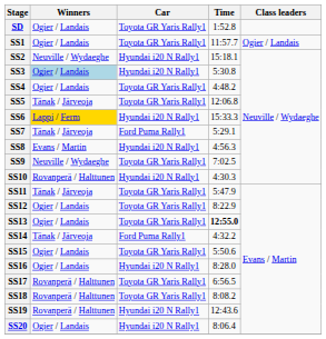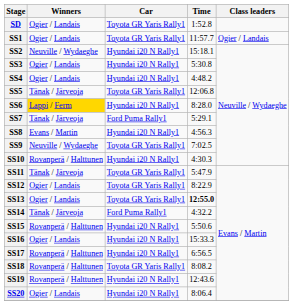 <table class="wikitable" style="font-size:85%">
 <tr>
 <th>Stage</th>
 <th>Winners</th>
 <th>Car</th>
 <th>Time</th>
 <th>Class leaders</th>
 </tr>
 <tr>
 <th><a href='#'>SD</a></th>
 <td><a href='#'>Ogier</a> / <a href='#'>Landais</a></td>
 <td><a href='#'>Toyota GR Yaris Rally1</a></td>
 <td align="center">1:52.8</td>
 <td></td>
 </tr>
 <tr>
 <th>SS1</th>
 <td><a href='#'>Ogier</a> / <a href='#'>Landais</a></td>
 <td><a href='#'>Toyota GR Yaris Rally1</a></td>
 <td align="center">11:57.7</td>
 <td><a href='#'>Ogier</a> / <a href='#'>Landais</a></td>
 </tr>
 <tr>
 <th>SS2</th>
 <td><a href='#'>Neuville</a> / <a href='#'>Wydaeghe</a></td>
 <td><a href='#'>Hyundai i20 N Rally1</a></td>
 <td align="center">15:18.1</td>
 <td rowspan="9"><a href='#'>Neuville</a> / <a href='#'>Wydaeghe</a></td>
 </tr>
 <tr>
 <th>SS3</th>
-<td style="background: lightblue;"><a href='#'>Ogier</a> / <a href='#'>Landais</a></td>
+<td><a href='#'>Ogier</a> / <a href='#'>Landais</a></td>
 <td><a href='#'>Hyundai i20 N Rally1</a></td>
 <td align="center">5:30.8</td>
 </tr>
 <tr>
 <th>SS4</th>
 <td><a href='#'>Ogier</a> / <a href='#'>Landais</a></td>
-<td><a href='#'>Toyota GR Yaris Rally1</a></td>
+<td><a href='#'>Hyundai i20 N Rally1</a></td>
 <td align="center">4:48.2</td>
 </tr>
 <tr>
 <th>SS5</th>
 <td><a href='#'>Tänak</a> / <a href='#'>Järveoja</a></td>
 <td><a href='#'>Toyota GR Yaris Rally1</a></td>
 <td align="center">12:06.8</td>
 </tr>
 <tr>
 <th>SS6</th>
 <td style="background: gold;"><a href='#'>Lappi</a> / <a href='#'>Ferm</a></td>
 <td><a href='#'>Hyundai i20 N Rally1</a></td>
-<td align="center">15:33.3</td>
+<td align="center">8:28.0</td>
 </tr>
 <tr>
 <th>SS7</th>
 <td><a href='#'>Tänak</a> / <a href='#'>Järveoja</a></td>
 <td><a href='#'>Ford Puma Rally1</a></td>
 <td align="center">5:29.1</td>
 </tr>
 <tr>
 <th>SS8</th>
 <td><a href='#'>Evans</a> / <a href='#'>Martin</a></td>
 <td><a href='#'>Hyundai i20 N Rally1</a></td>
 <td align="center">4:56.3</td>
 </tr>
 <tr>
 <th>SS9</th>
 <td><a href='#'>Neuville</a> / <a href='#'>Wydaeghe</a></td>
 <td><a href='#'>Toyota GR Yaris Rally1</a></td>
 <td align="center">7:02.5</td>
 </tr>
 <tr>
 <th>SS10</th>
 <td><a href='#'>Rovanperä</a> / <a href='#'>Halttunen</a></td>
 <td><a href='#'>Hyundai i20 N Rally1</a></td>
 <td align="center">4:30.3</td>
 </tr>
 <tr>
 <th>SS11</th>
 <td><a href='#'>Tänak</a> / <a href='#'>Järveoja</a></td>
 <td><a href='#'>Toyota GR Yaris Rally1</a></td>
 <td align="center">5:47.9</td>
 <td rowspan="10"><a href='#'>Evans</a> / <a href='#'>Martin</a></td>
 </tr>
 <tr>
 <th>SS12</th>
 <td><a href='#'>Ogier</a> / <a href='#'>Landais</a></td>
 <td><a href='#'>Toyota GR Yaris Rally1</a></td>
 <td align="center">8:22.9</td>
 </tr>
 <tr>
 <th>SS13</th>
 <td><a href='#'>Ogier</a> / <a href='#'>Landais</a></td>
 <td><a href='#'>Toyota GR Yaris Rally1</a></td>
 <td align="center"><strong>12:55.0</strong></td>
 </tr>
 <tr>
 <th>SS14</th>
 <td><a href='#'>Tänak</a> / <a href='#'>Järveoja</a></td>
 <td><a href='#'>Ford Puma Rally1</a></td>
 <td align="center">4:32.2</td>
 </tr>
 <tr>
 <th>SS15</th>
-<td><a href='#'>Ogier</a> / <a href='#'>Landais</a></td>
-<td><a href='#'>Toyota GR Yaris Rally1</a></td>
+<td><a href='#'>Rovanperä</a> / <a href='#'>Halttunen</a></td>
+<td><a href='#'>Hyundai i20 N Rally1</a></td>
 <td align="center">5:50.6</td>
 </tr>
 <tr>
 <th>SS16</th>
 <td><a href='#'>Ogier</a> / <a href='#'>Landais</a></td>
 <td><a href='#'>Hyundai i20 N Rally1</a></td>
-<td align="center">8:28.0</td>
+<td align="center">15:33.3</td>
 </tr>
 <tr>
 <th>SS17</th>
 <td><a href='#'>Rovanperä</a> / <a href='#'>Halttunen</a></td>
-<td><a href='#'>Toyota GR Yaris Rally1</a></td>
+<td><a href='#'>Hyundai i20 N Rally1</a></td>
 <td align="center">6:56.5</td>
 </tr>
 <tr>
 <th>SS18</th>
 <td><a href='#'>Rovanperä</a> / <a href='#'>Halttunen</a></td>
 <td><a href='#'>Toyota GR Yaris Rally1</a></td>
 <td align="center">8:08.2</td>
 </tr>
 <tr>
 <th>SS19</th>
 <td><a href='#'>Rovanperä</a> / <a href='#'>Halttunen</a></td>
 <td><a href='#'>Hyundai i20 N Rally1</a></td>
 <td align="center">12:43.6</td>
 </tr>
 <tr>
 <th><a href='#'>SS20</a></th>
 <td><a href='#'>Ogier</a> / <a href='#'>Landais</a></td>
 <td><a href='#'>Hyundai i20 N Rally1</a></td>
 <td align="center">8:06.4</td>
 </tr>
 <tr>
 </tr>
 </table>
